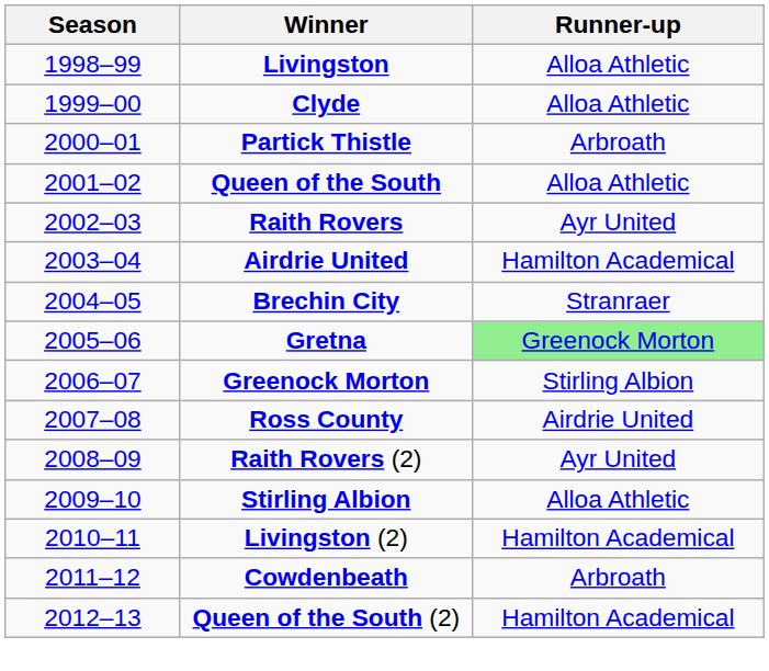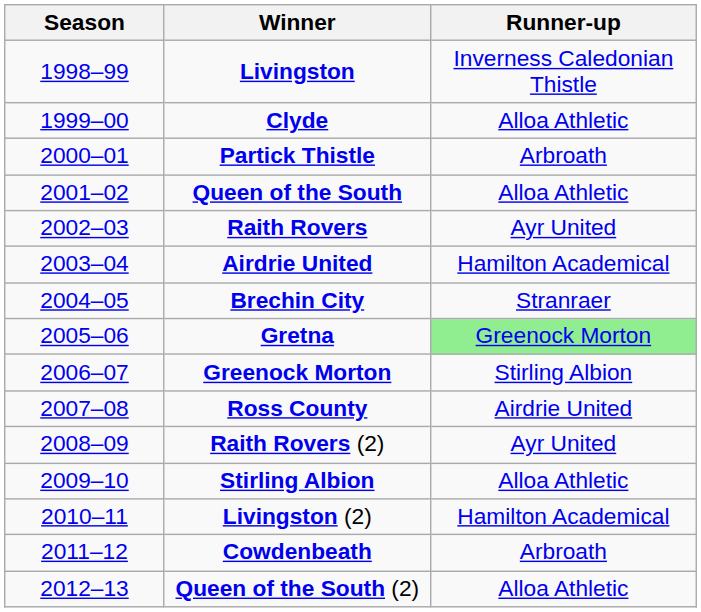 <table class="wikitable" style="text-align:center;">
 <tr>
 <th width=105>Season</th>
 <th width=180>Winner</th>
 <th width=180>Runner-up</th>
 </tr>
 <tr>
 <td><a href='#'>1998–99</a></td>
 <td><strong><a href='#'>Livingston</a></strong></td>
-<td><a href='#'>Alloa Athletic</a></td>
+<td><a href='#'>Inverness Caledonian Thistle</a></td>
 </tr>
 <tr>
 <td><a href='#'>1999–00</a></td>
 <td><strong><a href='#'>Clyde</a></strong></td>
 <td><a href='#'>Alloa Athletic</a></td>
 </tr>
 <tr>
 <td><a href='#'>2000–01</a></td>
 <td><strong><a href='#'>Partick Thistle</a></strong></td>
 <td><a href='#'>Arbroath</a></td>
 </tr>
 <tr>
 <td><a href='#'>2001–02</a></td>
 <td><strong><a href='#'>Queen of the South</a></strong></td>
 <td><a href='#'>Alloa Athletic</a></td>
 </tr>
 <tr>
 <td><a href='#'>2002–03</a></td>
 <td><strong><a href='#'>Raith Rovers</a></strong></td>
 <td><a href='#'>Ayr United</a></td>
 </tr>
 <tr>
 <td><a href='#'>2003–04</a></td>
 <td><strong><a href='#'>Airdrie United</a></strong></td>
 <td><a href='#'>Hamilton Academical</a></td>
 </tr>
 <tr>
 <td><a href='#'>2004–05</a></td>
 <td><strong><a href='#'>Brechin City</a></strong></td>
 <td><a href='#'>Stranraer</a></td>
 </tr>
 <tr>
 <td><a href='#'>2005–06</a></td>
 <td><strong><a href='#'>Gretna</a></strong></td>
 <td style="background: lightgreen;"><a href='#'>Greenock Morton</a></td>
 </tr>
 <tr>
 <td><a href='#'>2006–07</a></td>
 <td><strong><a href='#'>Greenock Morton</a></strong></td>
 <td><a href='#'>Stirling Albion</a></td>
 </tr>
 <tr>
 <td><a href='#'>2007–08</a></td>
 <td><strong><a href='#'>Ross County</a></strong></td>
 <td><a href='#'>Airdrie United</a></td>
 </tr>
 <tr>
 <td><a href='#'>2008–09</a></td>
 <td><strong><a href='#'>Raith Rovers</a></strong> (2)</td>
 <td><a href='#'>Ayr United</a></td>
 </tr>
 <tr>
 <td><a href='#'>2009–10</a></td>
 <td><strong><a href='#'>Stirling Albion</a></strong></td>
 <td><a href='#'>Alloa Athletic</a></td>
 </tr>
 <tr>
 <td><a href='#'>2010–11</a></td>
 <td><strong><a href='#'>Livingston</a></strong> (2)</td>
 <td><a href='#'>Hamilton Academical</a></td>
 </tr>
 <tr>
 <td><a href='#'>2011–12</a></td>
 <td><strong><a href='#'>Cowdenbeath</a></strong></td>
 <td><a href='#'>Arbroath</a></td>
 </tr>
 <tr>
 <td><a href='#'>2012–13</a></td>
 <td><strong><a href='#'>Queen of the South</a></strong> (2)</td>
-<td><a href='#'>Hamilton Academical</a></td>
+<td><a href='#'>Alloa Athletic</a></td>
 </tr>
 </table>
